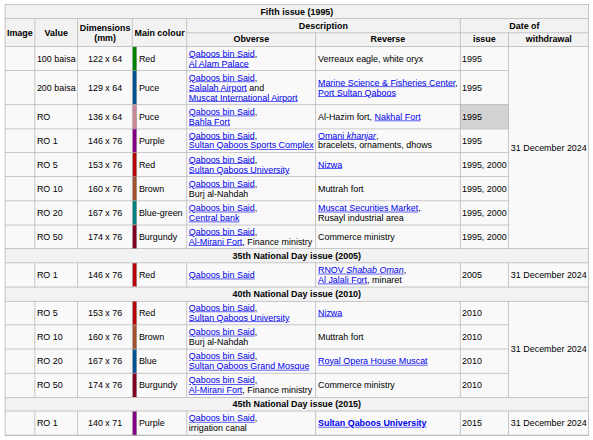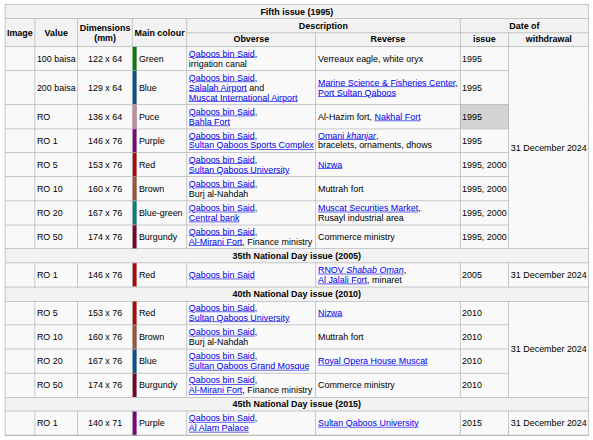 <table class="wikitable" style="margin:auto; font-size:90%; border-width:1px;">
 <tr>
 <th colspan="10">Fifth issue (1995)</th>
 </tr>
 <tr>
 <th rowspan="2">Image</th>
 <th rowspan="2">Value</th>
 <th rowspan="2">Dimensions<br>(mm)</th>
 <th colspan="2" rowspan="2">Main colour</th>
 <th colspan="2">Description</th>
 <th colspan="2">Date of</th>
 </tr>
 <tr>
 <th>Obverse</th>
 <th>Reverse</th>
 <th>issue</th>
 <th>withdrawal</th>
 </tr>
 <tr>
 <td></td>
 <td>100 baisa</td>
 <td align="center">122 x 64</td>
 <td style="background:#008000;"></td>
-<td>Red</td>
-<td><a href='#'>Qaboos bin Said</a>,<br><a href='#'>Al Alam Palace</a></td>
+<td>Green</td>
+<td><a href='#'>Qaboos bin Said</a>,<br>irrigation canal</td>
 <td>Verreaux eagle, white oryx</td>
 <td>1995</td>
 <td rowspan="8">31 December 2024</td>
 </tr>
 <tr>
 <td></td>
 <td>200 baisa</td>
 <td align="center">129 x 64</td>
 <td style="background:#015494;"></td>
-<td>Puce</td>
+<td>Blue</td>
 <td><a href='#'>Qaboos bin Said</a>,<br><a href='#'>Salalah Airport</a> and<br><a href='#'>Muscat International Airport</a></td>
 <td><a href='#'>Marine Science & Fisheries Center</a>,<br><a href='#'>Port Sultan Qaboos</a></td>
 <td>1995</td>
 </tr>
 <tr>
 <td></td>
 <td>RO </td>
 <td align="center">136 x 64</td>
 <td style="background:#CC8899;"></td>
 <td>Puce</td>
 <td><a href='#'>Qaboos bin Said</a>,<br><a href='#'>Bahla Fort</a></td>
 <td>Al-Hazim fort, <a href='#'>Nakhal Fort</a></td>
 <td style="background: lightgrey;">1995</td>
 </tr>
 <tr>
 <td></td>
 <td>RO 1</td>
 <td align="center">146 x 76</td>
 <td style="background:#800080;"></td>
 <td>Purple</td>
 <td><a href='#'>Qaboos bin Said</a>,<br><a href='#'>Sultan Qaboos Sports Complex</a></td>
 <td><a href='#'>Omani <em>khanjar</em></a>,<br>bracelets, ornaments, dhows</td>
 <td>1995</td>
 </tr>
 <tr>
 <td></td>
 <td>RO 5</td>
 <td align="center">153 x 76</td>
 <td style="background:#b50202;"></td>
 <td>Red</td>
 <td><a href='#'>Qaboos bin Said</a>,<br><a href='#'>Sultan Qaboos University</a></td>
 <td><a href='#'>Nizwa</a></td>
 <td>1995, 2000</td>
 </tr>
 <tr>
 <td></td>
 <td>RO 10</td>
 <td align="center">160 x 76</td>
 <td style="background:#A0522D;"></td>
 <td>Brown</td>
 <td><a href='#'>Qaboos bin Said</a>,<br>Burj al-Nahdah</td>
 <td>Muttrah fort</td>
 <td>1995, 2000</td>
 </tr>
 <tr>
 <td></td>
 <td>RO 20</td>
 <td align="center">167 x 76</td>
 <td style="background:#008080;"></td>
 <td>Blue-green</td>
 <td><a href='#'>Qaboos bin Said</a>,<br><a href='#'>Central bank</a></td>
 <td><a href='#'>Muscat Securities Market</a>,<br>Rusayl industrial area</td>
 <td>1995, 2000</td>
 </tr>
 <tr>
 <td></td>
 <td>RO 50</td>
 <td align="center">174 x 76</td>
 <td style="background:#800020;"></td>
 <td>Burgundy</td>
 <td><a href='#'>Qaboos bin Said</a>,<br><a href='#'>Al-Mirani Fort</a>, Finance ministry</td>
 <td>Commerce ministry</td>
 <td>1995, 2000</td>
 </tr>
 <tr>
 <th colspan="10">35th National Day issue (2005)</th>
 </tr>
 <tr>
 <td></td>
 <td>RO 1</td>
 <td align="center">146 x 76</td>
 <td style="background:#b50202;"></td>
 <td>Red</td>
 <td><a href='#'>Qaboos bin Said</a></td>
 <td><a href='#'>RNOV <em>Shabab Oman</em></a>,<br><a href='#'>Al Jalali Fort</a>, minaret</td>
 <td>2005</td>
 <td>31 December 2024</td>
 </tr>
 <tr>
 <th colspan="10">40th National Day issue (2010)</th>
 </tr>
 <tr>
 <td></td>
 <td>RO 5</td>
 <td align="center">153 x 76</td>
 <td style="background:#b50202;"></td>
 <td>Red</td>
 <td><a href='#'>Qaboos bin Said</a>,<br><a href='#'>Sultan Qaboos University</a></td>
 <td><a href='#'>Nizwa</a></td>
 <td>2010</td>
 <td rowspan="4">31 December 2024</td>
 </tr>
 <tr>
 <td></td>
 <td>RO 10</td>
 <td align="center">160 x 76</td>
 <td style="background:#A0522D;"></td>
 <td>Brown</td>
 <td><a href='#'>Qaboos bin Said</a>,<br>Burj al-Nahdah</td>
 <td>Muttrah fort</td>
 <td>2010</td>
 </tr>
 <tr>
 <td></td>
 <td>RO 20</td>
 <td align="center">167 x 76</td>
 <td style="background:#015494;"></td>
 <td>Blue</td>
 <td><a href='#'>Qaboos bin Said</a>,<br><a href='#'>Sultan Qaboos Grand Mosque</a></td>
 <td><a href='#'>Royal Opera House Muscat</a></td>
 <td>2010</td>
 </tr>
 <tr>
 <td></td>
 <td>RO 50</td>
 <td align="center">174 x 76</td>
 <td style="background:#800020;"></td>
 <td>Burgundy</td>
 <td><a href='#'>Qaboos bin Said</a>,<br><a href='#'>Al-Mirani Fort</a>, Finance ministry</td>
 <td>Commerce ministry</td>
 <td>2010</td>
 </tr>
 <tr>
 <th colspan="10">45th National Day issue (2015)</th>
 </tr>
 <tr>
 <td></td>
 <td>RO 1</td>
 <td align="center">140 x 71</td>
 <td style="background:#800080;"></td>
 <td>Purple</td>
-<td><a href='#'>Qaboos bin Said</a>,<br>irrigation canal</td>
-<td><strong><a href='#'>Sultan Qaboos University</a></strong></td>
+<td><a href='#'>Qaboos bin Said</a>,<br><a href='#'>Al Alam Palace</a></td>
+<td><a href='#'>Sultan Qaboos University</a></td>
 <td>2015</td>
 <td>31 December 2024</td>
 </tr>
 <tr>
 </tr>
 </table>
